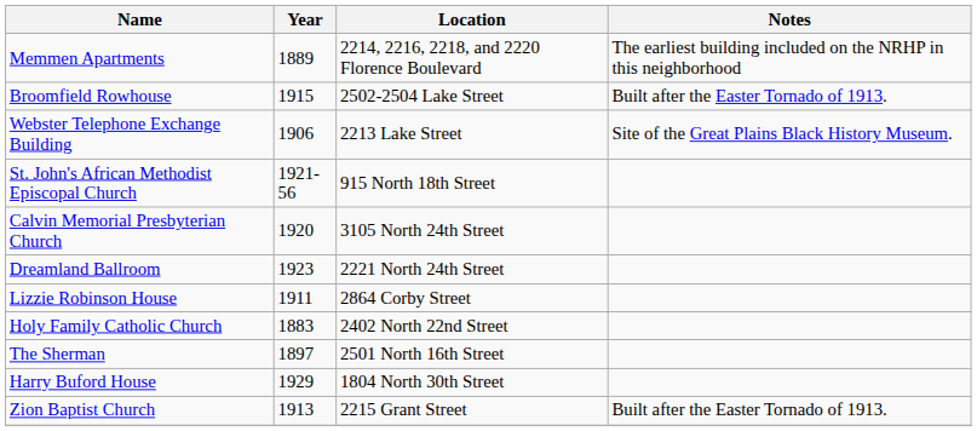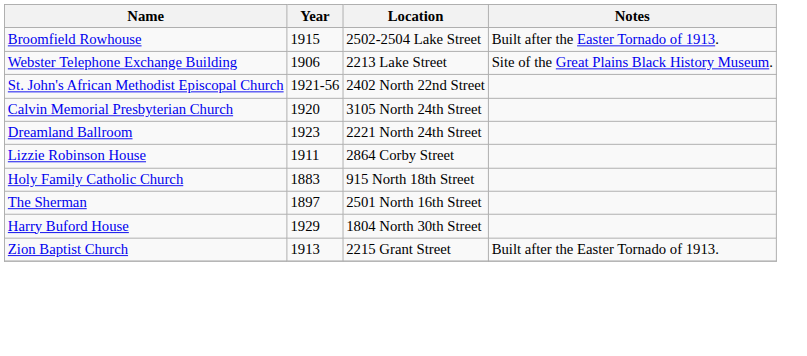 <table class="wikitable">
 <tr>
 <th>Name</th>
 <th>Year</th>
 <th>Location</th>
 <th>Notes</th>
-</tr>
-<tr>
-<td><a href='#'>Memmen Apartments</a></td>
-<td>1889</td>
-<td>2214, 2216, 2218, and 2220 Florence Boulevard</td>
-<td>The earliest building included on the NRHP in this neighborhood</td>
 </tr>
 <tr>
 <td><a href='#'>Broomfield Rowhouse</a></td>
 <td>1915</td>
 <td>2502-2504 Lake Street</td>
 <td>Built after the <a href='#'>Easter Tornado of 1913</a>.</td>
 </tr>
 <tr>
 <td><a href='#'>Webster Telephone Exchange Building</a></td>
 <td>1906</td>
 <td>2213 Lake Street</td>
 <td>Site of the <a href='#'>Great Plains Black History Museum</a>.</td>
 </tr>
 <tr>
 <td><a href='#'>St. John's African Methodist Episcopal Church</a></td>
 <td>1921-56</td>
-<td>915 North 18th Street</td>
+<td>2402 North 22nd Street</td>
 <td></td>
 </tr>
 <tr>
 <td><a href='#'>Calvin Memorial Presbyterian Church</a></td>
 <td>1920</td>
 <td>3105 North 24th Street</td>
 <td></td>
 </tr>
 <tr>
 <td><a href='#'>Dreamland Ballroom</a></td>
 <td>1923</td>
 <td>2221 North 24th Street</td>
 <td></td>
 </tr>
 <tr>
 <td><a href='#'>Lizzie Robinson House</a></td>
 <td>1911</td>
 <td>2864 Corby Street</td>
 <td></td>
 </tr>
 <tr>
 <td><a href='#'>Holy Family Catholic Church</a></td>
 <td>1883</td>
-<td>2402 North 22nd Street</td>
+<td>915 North 18th Street</td>
 <td></td>
 </tr>
 <tr>
 <td><a href='#'>The Sherman</a></td>
 <td>1897</td>
 <td>2501 North 16th Street</td>
 <td></td>
 </tr>
 <tr>
 <td><a href='#'>Harry Buford House</a></td>
 <td>1929</td>
 <td>1804 North 30th Street</td>
 <td></td>
 </tr>
 <tr>
 <td><a href='#'>Zion Baptist Church</a></td>
 <td>1913</td>
 <td>2215 Grant Street</td>
 <td>Built after the Easter Tornado of 1913.</td>
 </tr>
 <tr>
 </tr>
 </table>
